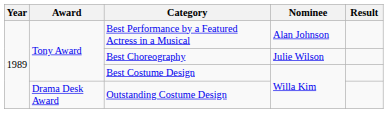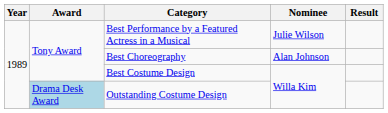 <table class="wikitable" width="95%">
 <tr>
 <th width="5%">Year</th>
 <th width="20%">Award</th>
 <th width="45%">Category</th>
 <th width="20%">Nominee</th>
 <th width="10%">Result</th>
 </tr>
 <tr>
 <td rowspan="4" align="center">1989</td>
 <td rowspan="3"><a href='#'>Tony Award</a></td>
 <td><a href='#'>Best Performance by a Featured Actress in a Musical</a></td>
-<td><a href='#'>Alan Johnson</a></td>
+<td><a href='#'>Julie Wilson</a></td>
 <td></td>
 </tr>
 <tr>
 <td><a href='#'>Best Choreography</a></td>
-<td><a href='#'>Julie Wilson</a></td>
+<td><a href='#'>Alan Johnson</a></td>
 <td></td>
 </tr>
 <tr>
 <td><a href='#'>Best Costume Design</a></td>
 <td rowspan="2"><a href='#'>Willa Kim</a></td>
 <td></td>
 </tr>
 <tr>
-<td><a href='#'>Drama Desk Award</a></td>
+<td style="background: lightblue;"><a href='#'>Drama Desk Award</a></td>
 <td><a href='#'>Outstanding Costume Design</a></td>
 <td></td>
 </tr>
 </table>
